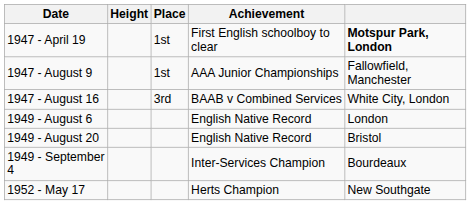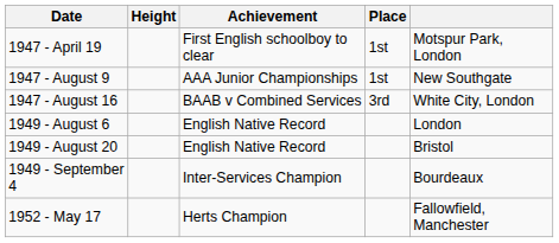 <table class="wikitable">
 <tr>
 <th>Date</th>
 <th>Height</th>
+<th>Achievement</th>
 <th>Place</th>
-<th>Achievement</th>
 <th></th>
 </tr>
 <tr>
 <td>1947 - April 19</td>
 <td></td>
+<td>First English schoolboy to clear </td>
 <td>1st</td>
-<td>First English schoolboy to clear </td>
-<td><strong>Motspur Park, London</strong></td>
+<td>Motspur Park, London</td>
 </tr>
 <tr>
 <td>1947 - August 9</td>
 <td></td>
+<td>AAA Junior Championships</td>
 <td>1st</td>
-<td>AAA Junior Championships</td>
-<td>Fallowfield, Manchester</td>
+<td>New Southgate</td>
 </tr>
 <tr>
 <td>1947 - August 16</td>
 <td></td>
+<td>BAAB v Combined Services</td>
 <td>3rd</td>
-<td>BAAB v Combined Services</td>
 <td>White City, London</td>
 </tr>
 <tr>
 <td>1949 - August 6</td>
 <td></td>
+<td>English Native Record</td>
 <td></td>
-<td>English Native Record</td>
 <td>London</td>
 </tr>
 <tr>
 <td>1949 - August 20</td>
 <td></td>
+<td>English Native Record</td>
 <td></td>
-<td>English Native Record</td>
 <td>Bristol</td>
 </tr>
 <tr>
 <td>1949 - September 4</td>
 <td></td>
+<td>Inter-Services Champion</td>
 <td></td>
-<td>Inter-Services Champion</td>
 <td>Bourdeaux</td>
 </tr>
 <tr>
 <td>1952 - May 17</td>
 <td></td>
+<td>Herts Champion</td>
 <td></td>
-<td>Herts Champion</td>
-<td>New Southgate</td>
+<td>Fallowfield, Manchester</td>
 </tr>
 </table>
